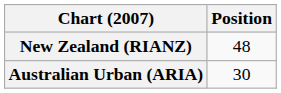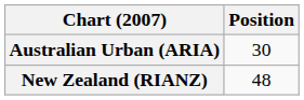 <table class="wikitable plainrowheaders" style="text-align:center">
 <tr>
 <th scope="col">Chart (2007)</th>
 <th scope="col">Position</th>
 </tr>
 <tr>
+<th scope="row">Australian Urban (ARIA)</th>
+<td>30</td>
+</tr>
+<tr>
 <th scope="row">New Zealand (RIANZ)</th>
 <td>48</td>
 </tr>
-<tr>
-<th scope="row">Australian Urban (ARIA)</th>
-<td>30</td>
-</tr>
 </table>
